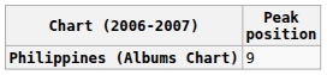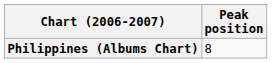 <table class="wikitable sortable">
 <tr>
 <th>Chart (2006-2007)</th>
 <th>Peak<br>position</th>
 </tr>
 <tr>
 <th>Philippines (Albums Chart)</th>
-<td>9</td>
+<td>8</td>
 </tr>
 </table>
